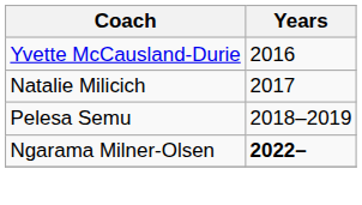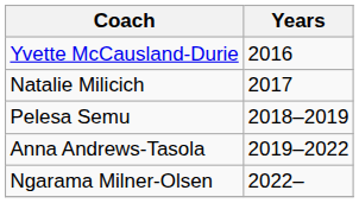 <table class="wikitable collapsible">
 <tr>
 <th>Coach</th>
 <th>Years</th>
 </tr>
 <tr>
 <td><a href='#'>Yvette McCausland-Durie</a></td>
 <td>2016</td>
 </tr>
 <tr>
 <td>Natalie Milicich</td>
 <td>2017</td>
 </tr>
 <tr>
 <td>Pelesa Semu</td>
 <td>2018–2019</td>
 </tr>
 <tr>
+<td>Anna Andrews-Tasola</td>
+<td>2019–2022</td>
+</tr>
+<tr>
 <td>Ngarama Milner-Olsen</td>
-<td><strong>2022–</strong></td>
+<td>2022–</td>
 </tr>
 <tr>
 </tr>
 </table>
